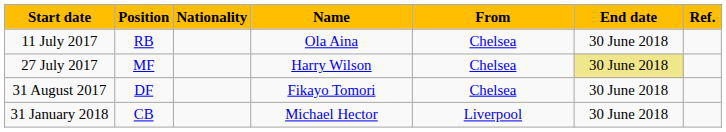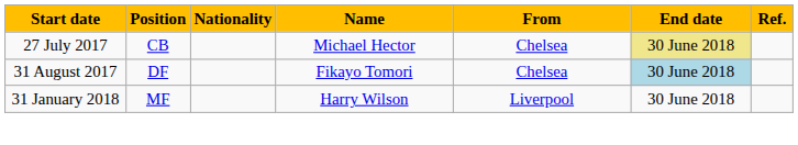 <table class="wikitable"  style="text-align:center; font-size:90%; ">
 <tr>
 <th style="background:#ffbf00; color:#000; width:100px;">Start date</th>
 <th style="background:#ffbf00; color:#000; width:50px;">Position</th>
 <th style="background:#ffbf00; color:#000; width:50px;">Nationality</th>
 <th style="background:#ffbf00; color:#000; width:150px;">Name</th>
 <th style="background:#ffbf00; color:#000; width:150px;">From</th>
 <th style="background:#ffbf00; color:#000; width:100px;">End date</th>
 <th style="background:#ffbf00; color:#000; width:30px;">Ref.</th>
 </tr>
 <tr>
-<td>11 July 2017</td>
-<td><a href='#'>RB</a></td>
+<td>27 July 2017</td>
+<td><a href='#'>CB</a></td>
 <td></td>
-<td><a href='#'>Ola Aina</a></td>
-<td><a href='#'>Chelsea</a></td>
-<td>30 June 2018</td>
-<td></td>
-</tr>
-<tr>
-<td>27 July 2017</td>
-<td><a href='#'>MF</a></td>
-<td></td>
-<td><a href='#'>Harry Wilson</a></td>
+<td><a href='#'>Michael Hector</a></td>
 <td><a href='#'>Chelsea</a></td>
 <td style="background: khaki;">30 June 2018</td>
 <td></td>
 </tr>
 <tr>
 <td>31 August 2017</td>
 <td><a href='#'>DF</a></td>
 <td></td>
 <td><a href='#'>Fikayo Tomori</a></td>
 <td><a href='#'>Chelsea</a></td>
-<td>30 June 2018</td>
+<td style="background: lightblue;">30 June 2018</td>
 <td></td>
 </tr>
 <tr>
 <td>31 January 2018</td>
-<td><a href='#'>CB</a></td>
+<td><a href='#'>MF</a></td>
 <td></td>
-<td><a href='#'>Michael Hector</a></td>
+<td><a href='#'>Harry Wilson</a></td>
 <td><a href='#'>Liverpool</a></td>
 <td>30 June 2018</td>
 <td></td>
 </tr>
 </table>
